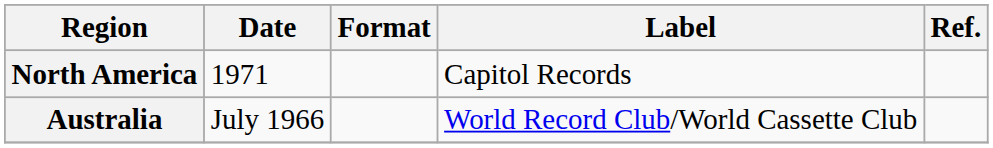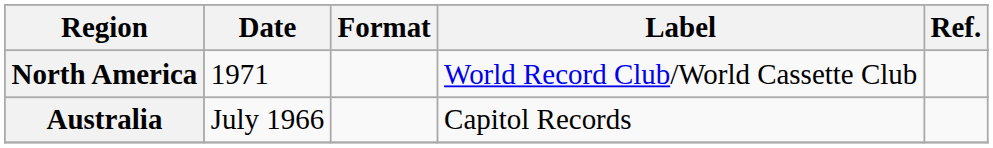 <table class="wikitable plainrowheaders">
 <tr>
 <th scope="col">Region</th>
 <th scope="col">Date</th>
 <th scope="col">Format</th>
 <th scope="col">Label</th>
 <th scope="col">Ref.</th>
 </tr>
 <tr>
 <th scope="row">North America</th>
 <td>1971</td>
 <td></td>
-<td>Capitol Records</td>
+<td><a href='#'>World Record Club</a>/World Cassette Club</td>
 <td></td>
 </tr>
 <tr>
 <th scope="row">Australia</th>
 <td>July 1966</td>
 <td></td>
-<td><a href='#'>World Record Club</a>/World Cassette Club</td>
+<td>Capitol Records</td>
 <td></td>
 </tr>
 <tr>
 </tr>
 </table>
